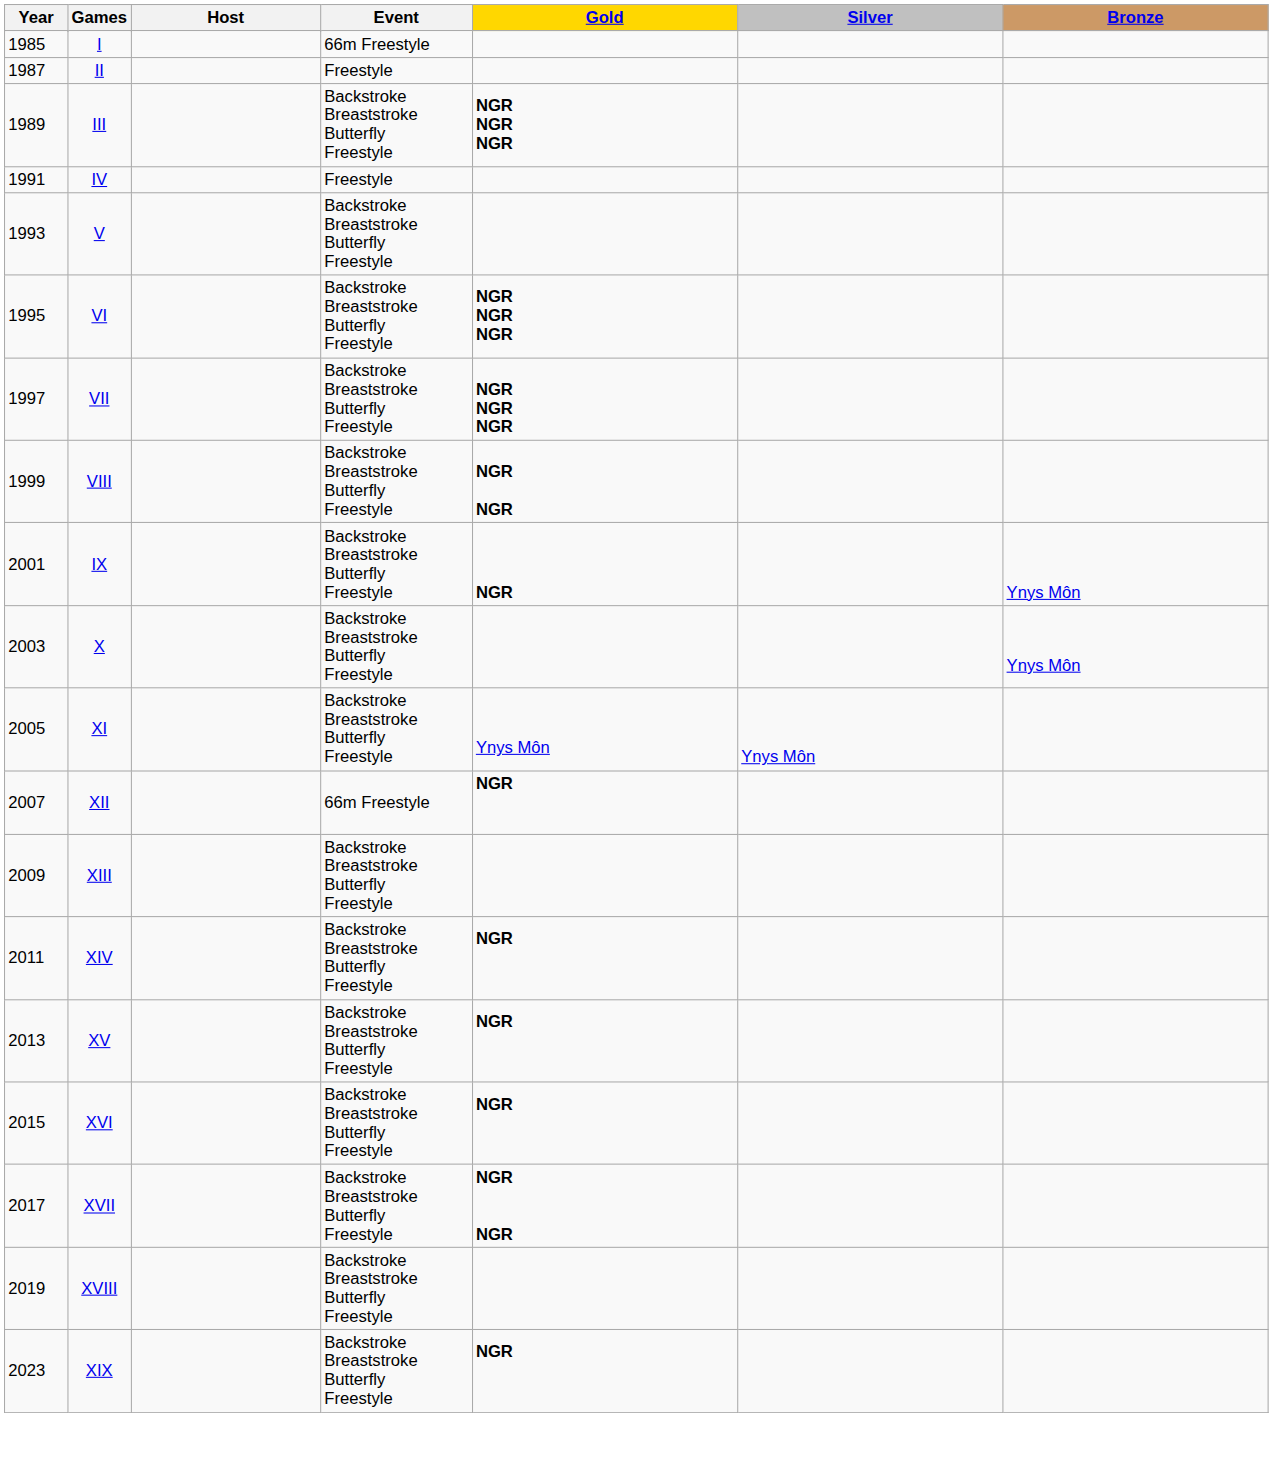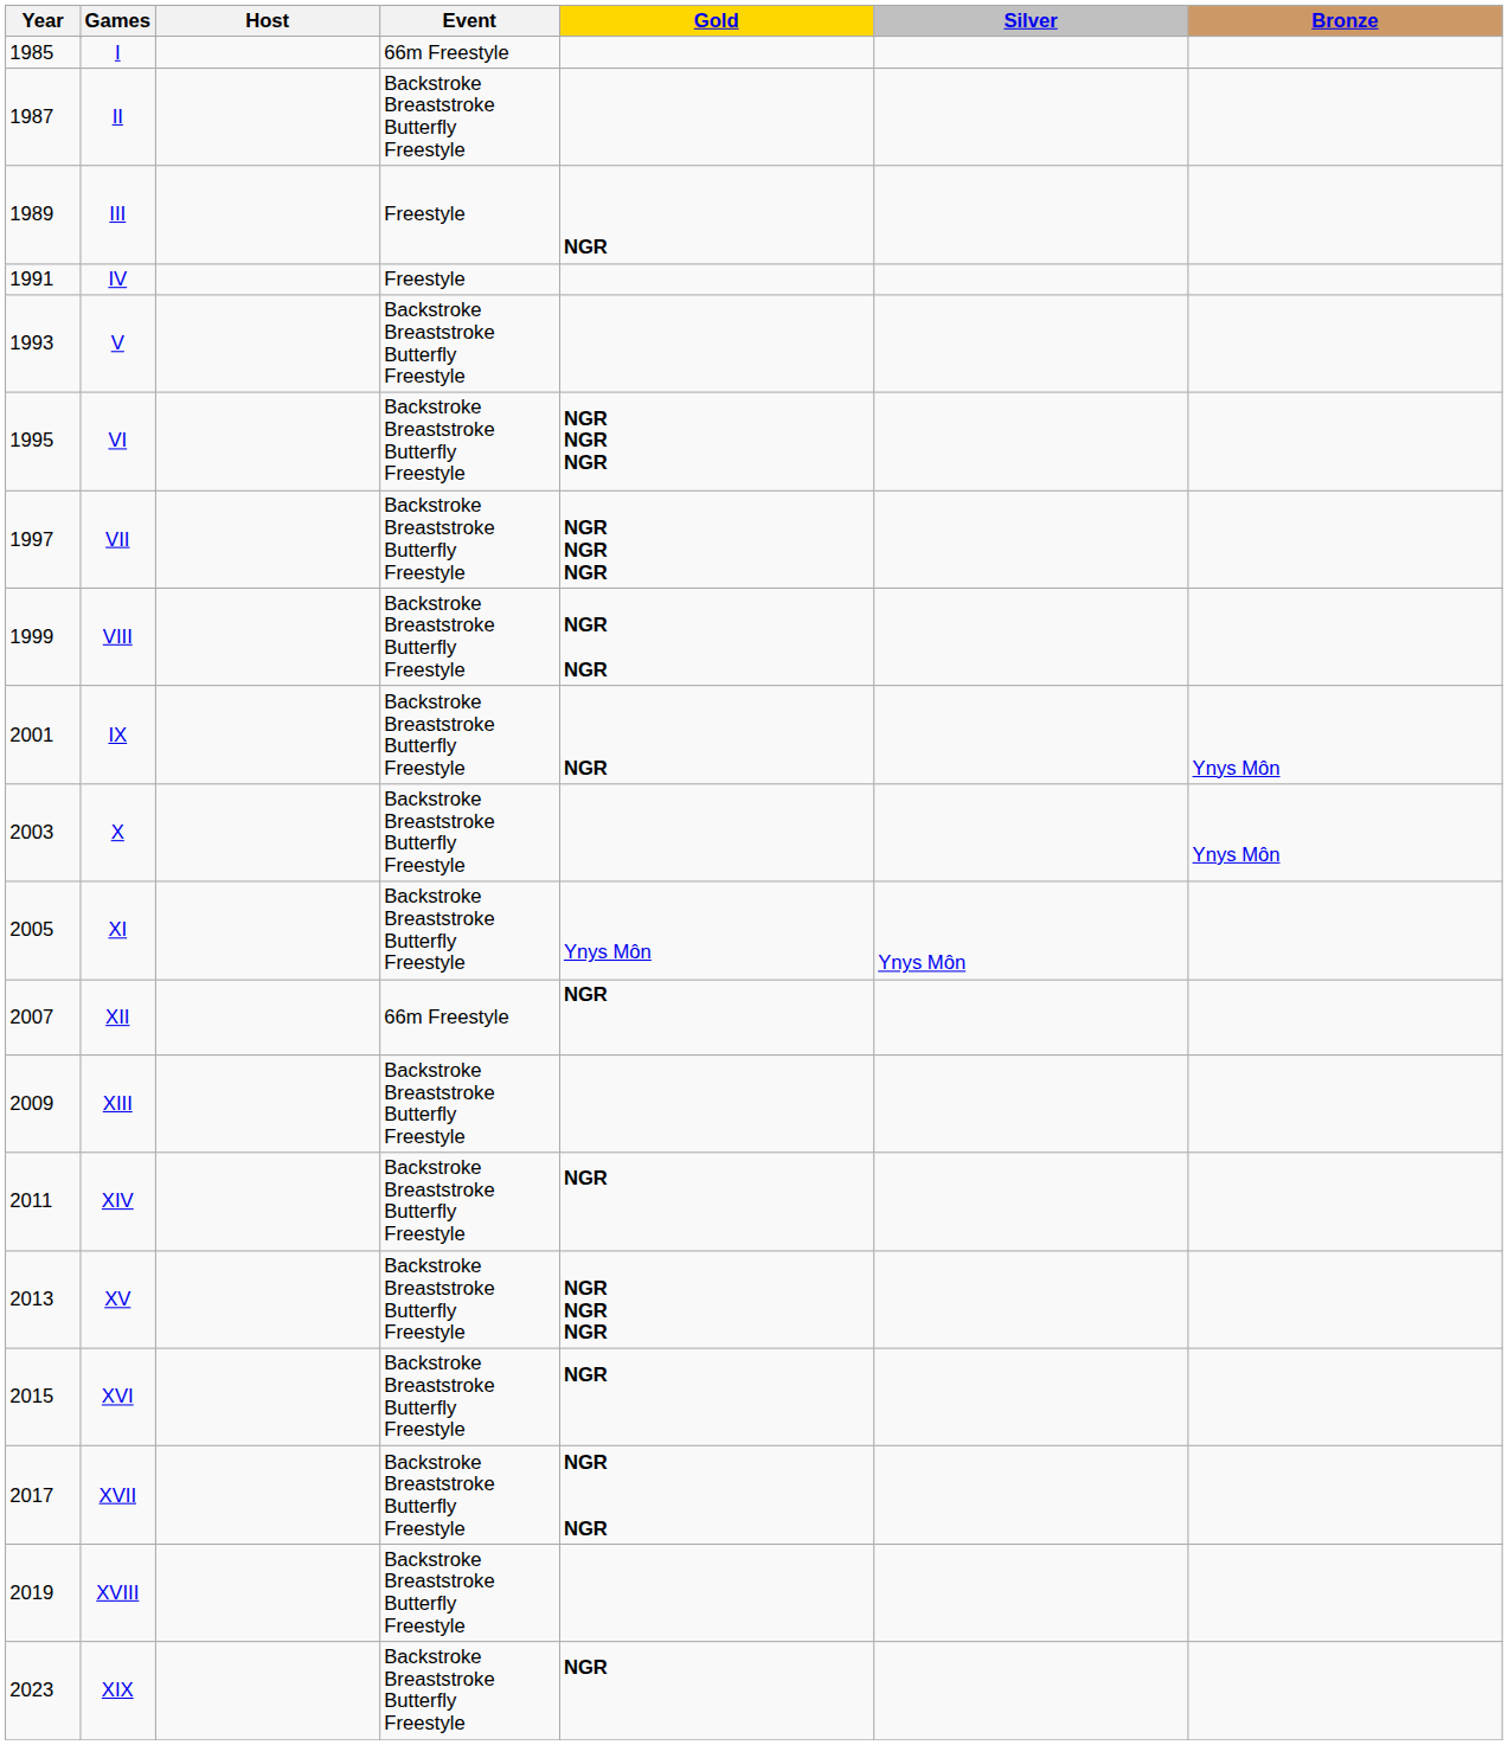 <table class="sortable wikitable collapsible collapsed">
 <tr>
 <th rowspan="2" style="width:5%;">Year</th>
 <th rowspan="2" style="width:5%;">Games</th>
 <th rowspan="2" style="width:15%;">Host</th>
 <th rowspan="2" style="width:12%;">Event</th>
 <th style="background-color: gold"><a href='#'>Gold</a></th>
 <th style="background-color: silver"><a href='#'>Silver</a></th>
 <th style="background-color: #CC9966"><a href='#'>Bronze</a></th>
 </tr>
 <tr>
 </tr>
 <tr>
 <td>1985</td>
 <td align=center><a href='#'>I</a></td>
 <td align="left"></td>
 <td>66m Freestyle</td>
 <td align="left"></td>
 <td align="left"></td>
 <td align="left"></td>
 </tr>
 <tr>
 <td>1987</td>
 <td align=center><a href='#'>II</a></td>
 <td align="left"></td>
-<td>Freestyle</td>
+<td>Backstroke <br> Breaststroke <br> Butterfly <br> Freestyle</td>
 <td align="left"></td>
 <td align="left"></td>
 <td align="left"></td>
 </tr>
 <tr>
 <td>1989</td>
 <td align=center><a href='#'>III</a></td>
 <td align="left"></td>
-<td>Backstroke <br> Breaststroke <br> Butterfly <br> Freestyle</td>
-<td align="left"> <strong>NGR</strong> <br>  <strong>NGR</strong> <br>  <strong>NGR</strong> <br> </td>
+<td>Freestyle</td>
+<td align="left"> <br>  <br>  <br>  <strong>NGR</strong></td>
 <td align="left"> <br>  <br>  <br> </td>
 <td align="left"> <br>  <br>  <br> </td>
 </tr>
 <tr>
 <td>1991</td>
 <td align=center><a href='#'>IV</a></td>
 <td align="left"></td>
 <td>Freestyle</td>
 <td align="left"></td>
 <td align="left"></td>
 <td align="left"></td>
 </tr>
 <tr>
 <td>1993</td>
 <td align=center><a href='#'>V</a></td>
 <td align="left"></td>
 <td>Backstroke <br> Breaststroke <br> Butterfly <br> Freestyle</td>
 <td align="left"> <br>  <br>  <br> </td>
 <td align="left"> <br>  <br>  <br> </td>
 <td align="left"> <br>  <br>  <br> </td>
 </tr>
 <tr>
 <td>1995</td>
 <td align=center><a href='#'>VI</a></td>
 <td align="left"></td>
 <td>Backstroke <br> Breaststroke <br> Butterfly <br> Freestyle</td>
 <td align="left"> <strong>NGR</strong> <br>  <strong>NGR</strong> <br>  <strong>NGR</strong> <br> </td>
 <td align="left"> <br>  <br>  <br> </td>
 <td align="left"> <br>  <br>  <br> </td>
 </tr>
 <tr>
 <td>1997</td>
 <td align=center><a href='#'>VII</a></td>
 <td align="left"></td>
 <td>Backstroke <br> Breaststroke <br> Butterfly <br> Freestyle</td>
 <td align="left"> <br>  <strong>NGR</strong> <br>  <strong>NGR</strong> <br>  <strong>NGR</strong></td>
 <td align="left"> <br>  <br>  <br> </td>
 <td align="left"> <br>  <br>  <br> </td>
 </tr>
 <tr>
 <td>1999</td>
 <td align=center><a href='#'>VIII</a></td>
 <td align="left"></td>
 <td>Backstroke <br> Breaststroke <br> Butterfly <br> Freestyle</td>
 <td align="left"> <br>  <strong>NGR</strong> <br>  <br>  <strong>NGR</strong></td>
 <td align="left"> <br>  <br>  <br> </td>
 <td align="left"> <br>  <br>  <br> </td>
 </tr>
 <tr>
 <td>2001</td>
 <td align=center><a href='#'>IX</a></td>
 <td align="left"></td>
 <td>Backstroke <br> Breaststroke <br> Butterfly <br> Freestyle</td>
 <td align="left"> <br>  <br>  <br>  <strong>NGR</strong></td>
 <td align="left"> <br>  <br>  <br> </td>
 <td align="left"> <br>  <br>  <br>  <a href='#'>Ynys Môn</a></td>
 </tr>
 <tr>
 <td>2003</td>
 <td align=center><a href='#'>X</a></td>
 <td align="left"></td>
 <td>Backstroke <br> Breaststroke <br> Butterfly <br> Freestyle</td>
 <td align="left"> <br>  <br>  <br> </td>
 <td align="left"> <br>  <br>  <br> </td>
 <td align="left"> <br>  <br>  <a href='#'>Ynys Môn</a> <br> </td>
 </tr>
 <tr>
 <td>2005</td>
 <td align=center><a href='#'>XI</a></td>
 <td align="left"></td>
 <td>Backstroke <br> Breaststroke <br> Butterfly <br> Freestyle</td>
 <td align="left"> <br>  <br>  <a href='#'>Ynys Môn</a> <br> </td>
 <td align="left"> <br>  <br>  <br>  <a href='#'>Ynys Môn</a></td>
 <td align="left"> <br>  <br>  <br> </td>
 </tr>
 <tr>
 <td>2007</td>
 <td align=center><a href='#'>XII</a></td>
 <td align="left"></td>
 <td>66m Freestyle</td>
 <td align="left"> <strong>NGR</strong> <br>  <br>  <br> </td>
 <td align="left"> <br>  <br>  <br> </td>
 <td align="left"> <br>  <br>  <br> </td>
 </tr>
 <tr>
 <td>2009</td>
 <td align=center><a href='#'>XIII</a></td>
 <td align="left"></td>
 <td>Backstroke <br> Breaststroke <br> Butterfly <br> Freestyle</td>
 <td align="left"> <br>  <br>   <br> </td>
 <td align="left"> <br>  <br> <br> </td>
 <td align="left"> <br>  <br>  <br> </td>
 </tr>
 <tr>
 <td>2011</td>
 <td align=center><a href='#'>XIV</a></td>
 <td align="left"></td>
 <td>Backstroke <br> Breaststroke <br> Butterfly <br> Freestyle</td>
 <td align="left"> <strong>NGR</strong> <br>  <br>  <br> </td>
 <td align="left"> <br>  <br>  <br> </td>
 <td align="left"> <br>  <br>  <br> </td>
 </tr>
 <tr>
 <td>2013</td>
 <td align=center><a href='#'>XV</a></td>
 <td align="left"></td>
 <td>Backstroke <br> Breaststroke <br> Butterfly <br> Freestyle</td>
-<td align="left"> <strong>NGR</strong> <br>  <br>  <br> </td>
+<td align="left"> <br>  <strong>NGR</strong> <br>  <strong>NGR</strong> <br>  <strong>NGR</strong></td>
 <td align="left"> <br>  <br>  <br> </td>
 <td align="left"> <br>  <br>  <br> </td>
 </tr>
 <tr>
 <td>2015</td>
 <td align=center><a href='#'>XVI</a></td>
 <td align="left"></td>
 <td>Backstroke <br> Breaststroke <br> Butterfly <br> Freestyle</td>
 <td align="left"> <strong>NGR</strong> <br>  <br>  <br> </td>
 <td align="left"> <br>  <br>  <br> </td>
 <td align="left"> <br>  <br>  <br> </td>
 </tr>
 <tr>
 <td>2017</td>
 <td align=center><a href='#'>XVII</a></td>
 <td align="left"></td>
 <td>Backstroke <br> Breaststroke <br> Butterfly <br> Freestyle</td>
 <td align="left"> <strong>NGR</strong> <br>  <br>  <br>  <strong>NGR</strong></td>
 <td align="left"> <br>  <br>  <br> </td>
 <td align="left"> <br>  <br>  <br> </td>
 </tr>
 <tr>
 <td>2019</td>
 <td align=center><a href='#'>XVIII</a></td>
 <td align="left"></td>
 <td>Backstroke <br> Breaststroke <br> Butterfly <br> Freestyle</td>
 <td align="left"> <br>  <br>  <br> </td>
 <td align="left"> <br>  <br>  <br> </td>
 <td align="left"> <br>  <br>  <br> </td>
 </tr>
 <tr>
 <td>2023</td>
 <td align=center><a href='#'>XIX</a></td>
 <td align="left"></td>
 <td>Backstroke <br> Breaststroke <br> Butterfly <br> Freestyle</td>
 <td align="left"> <strong>NGR</strong> <br>  <br>  <br> </td>
 <td align="left"> <br>  <br>  <br> </td>
 <td align="left"> <br>  <br>  <br> </td>
 </tr>
 </table>
